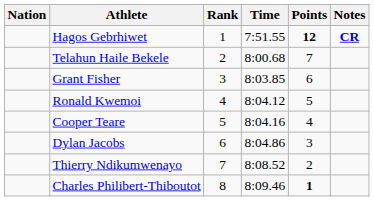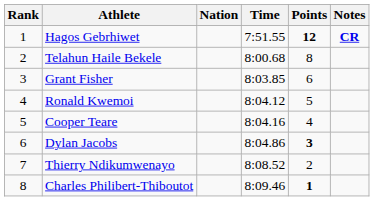 <table class="wikitable mw-datatable sortable" style="text-align:center;">
 <tr>
+<th scope="col" style="width: 10px;">Rank</th>
+<th scope="col">Athlete</th>
 <th scope="col">Nation</th>
-<th scope="col">Athlete</th>
-<th scope="col" style="width: 10px;">Rank</th>
 <th scope="col">Time</th>
 <th scope="col">Points</th>
 <th scope="col">Notes</th>
 </tr>
 <tr>
+<td>1</td>
+<td align="left"><a href='#'>Hagos Gebrhiwet</a> </td>
 <td align="left"></td>
-<td align="left"><a href='#'>Hagos Gebrhiwet</a> </td>
-<td>1</td>
 <td>7:51.55</td>
 <td><strong>12</strong></td>
 <td><strong><a href='#'>CR</a></strong></td>
 </tr>
 <tr>
+<td>2</td>
+<td align="left"><a href='#'>Telahun Haile Bekele</a> </td>
 <td align="left"></td>
-<td align="left"><a href='#'>Telahun Haile Bekele</a> </td>
-<td>2</td>
 <td>8:00.68</td>
-<td>7</td>
+<td>8</td>
 <td></td>
 </tr>
 <tr>
+<td>3</td>
+<td align="left"><a href='#'>Grant Fisher</a> </td>
 <td align="left"></td>
-<td align="left"><a href='#'>Grant Fisher</a> </td>
-<td>3</td>
 <td>8:03.85</td>
 <td>6</td>
 <td></td>
 </tr>
 <tr>
+<td>4</td>
+<td align="left"><a href='#'>Ronald Kwemoi</a> </td>
 <td align="left"></td>
-<td align="left"><a href='#'>Ronald Kwemoi</a> </td>
-<td>4</td>
 <td>8:04.12</td>
 <td>5</td>
 <td></td>
 </tr>
 <tr>
+<td>5</td>
+<td align="left"><a href='#'>Cooper Teare</a> </td>
 <td align="left"></td>
-<td align="left"><a href='#'>Cooper Teare</a> </td>
-<td>5</td>
 <td>8:04.16</td>
 <td>4</td>
 <td></td>
 </tr>
 <tr>
+<td>6</td>
+<td align="left"><a href='#'>Dylan Jacobs</a> </td>
 <td align="left"></td>
-<td align="left"><a href='#'>Dylan Jacobs</a> </td>
-<td>6</td>
 <td>8:04.86</td>
-<td>3</td>
+<td><strong>3</strong></td>
 <td></td>
 </tr>
 <tr>
+<td>7</td>
+<td align=left><a href='#'>Thierry Ndikumwenayo</a> </td>
 <td align=left></td>
-<td align=left><a href='#'>Thierry Ndikumwenayo</a> </td>
-<td>7</td>
 <td>8:08.52</td>
 <td>2</td>
 <td></td>
 </tr>
 <tr>
+<td>8</td>
+<td align=left><a href='#'>Charles Philibert-Thiboutot</a> </td>
 <td align=left></td>
-<td align=left><a href='#'>Charles Philibert-Thiboutot</a> </td>
-<td>8</td>
 <td>8:09.46</td>
 <td><strong>1</strong></td>
 <td></td>
 </tr>
 </table>
